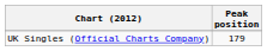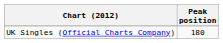 <table class="wikitable sortable">
 <tr>
 <th scope="col">Chart (2012)</th>
 <th scope="col">Peak<br>position</th>
 </tr>
 <tr>
 </tr>
 <tr>
 <td>UK Singles (<a href='#'>Official Charts Company</a>)</td>
-<td align="center">179</td>
+<td align="center">180</td>
 </tr>
 </table>
